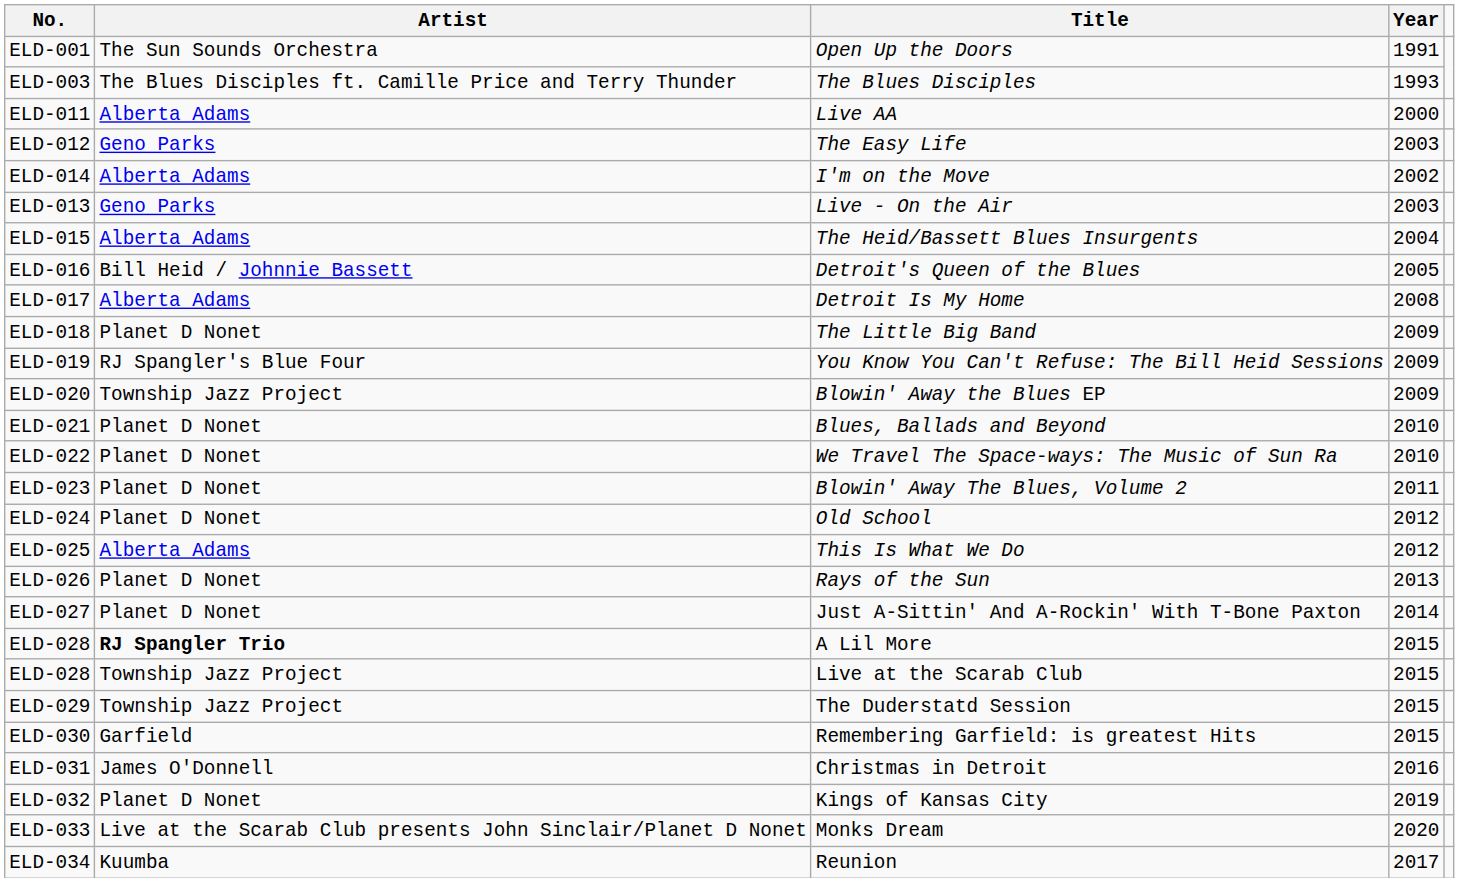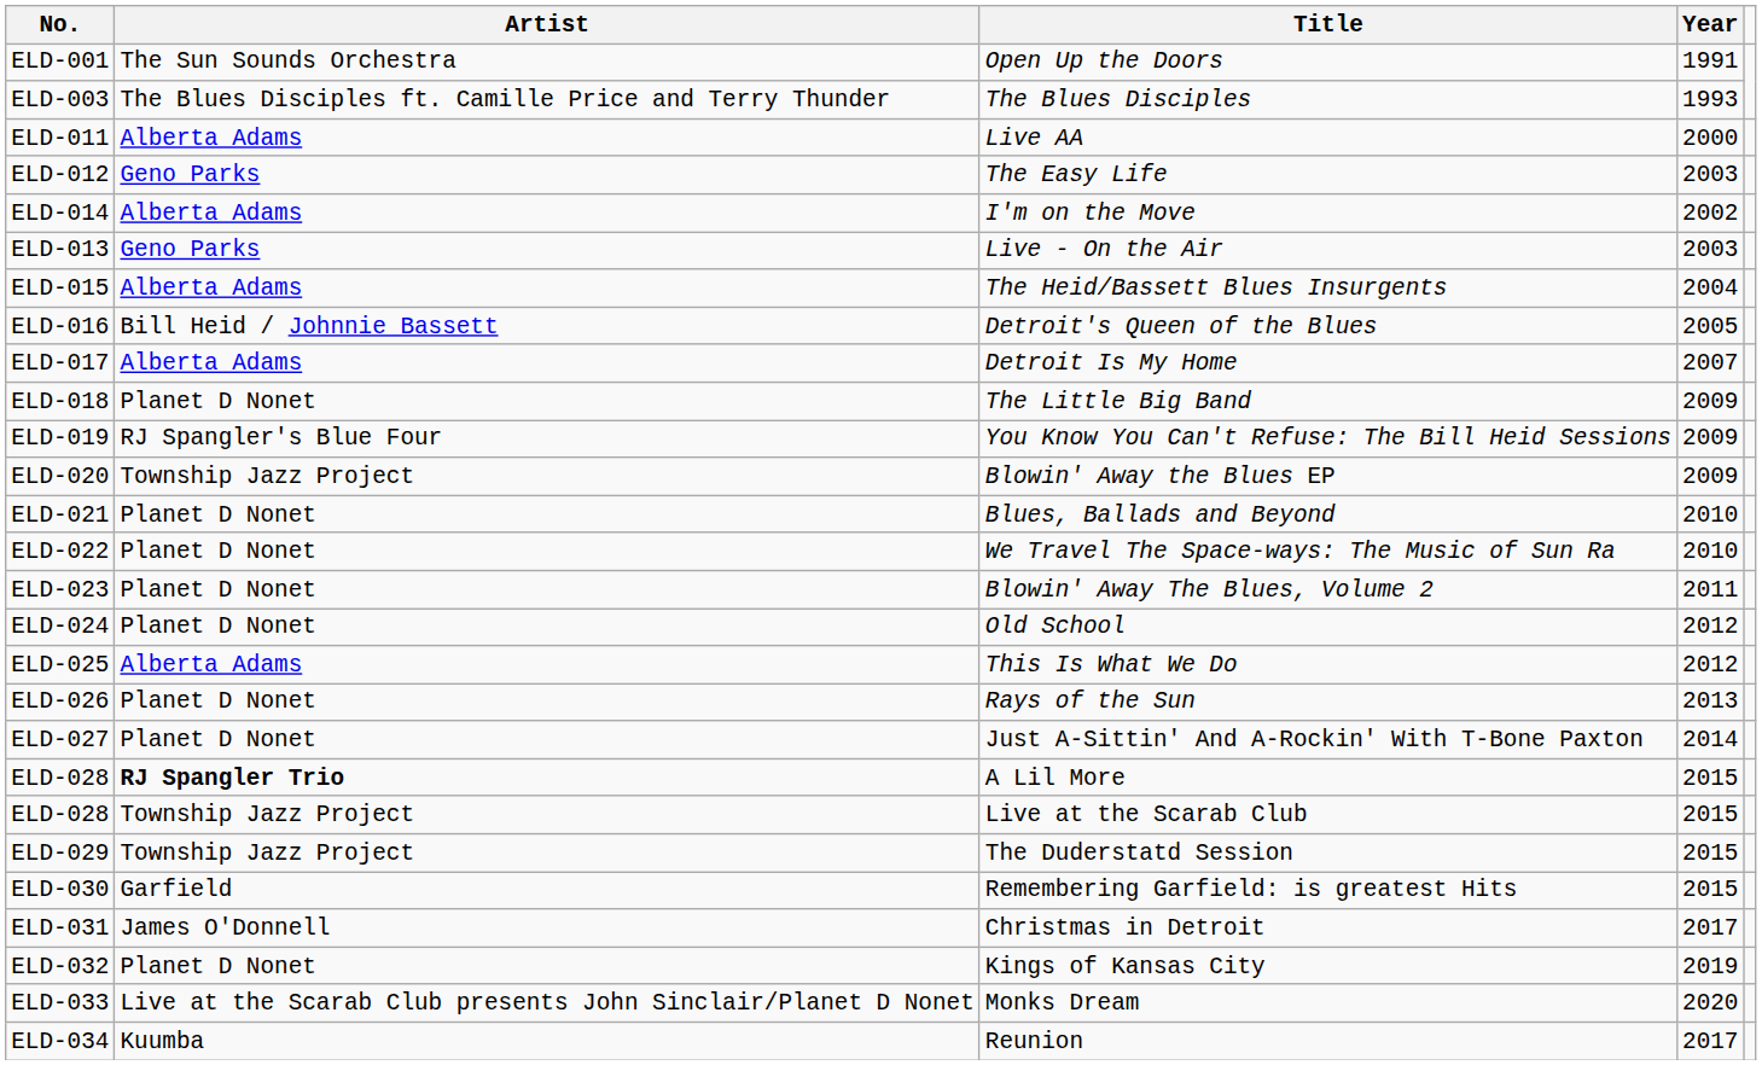 <table class="sortable wikitable" style="font-size:10.5pt">
 <tr>
 <th>No.</th>
 <th>Artist</th>
 <th>Title</th>
 <th>Year</th>
 <td></td>
 </tr>
 <tr>
 <td>ELD-001</td>
 <td>The Sun Sounds Orchestra</td>
 <td><em>Open Up the Doors</em></td>
 <td>1991</td>
 </tr>
 <tr>
 <td>ELD-003</td>
 <td>The Blues Disciples ft. Camille Price and Terry Thunder</td>
 <td><em>The Blues Disciples</em></td>
 <td>1993</td>
 </tr>
 <tr>
 <td>ELD-011</td>
 <td><a href='#'>Alberta Adams</a></td>
 <td><em>Live AA</em></td>
 <td>2000</td>
 <td></td>
 </tr>
 <tr>
 <td>ELD-012</td>
 <td><a href='#'>Geno Parks</a></td>
 <td><em>The Easy Life</em></td>
 <td>2003</td>
 <td></td>
 </tr>
 <tr>
 <td>ELD-014</td>
 <td><a href='#'>Alberta Adams</a></td>
 <td><em>I'm on the Move</em></td>
 <td>2002</td>
 <td></td>
 </tr>
 <tr>
 <td>ELD-013</td>
 <td><a href='#'>Geno Parks</a></td>
 <td><em>Live - On the Air</em></td>
 <td>2003</td>
 </tr>
 <tr>
 <td>ELD-015</td>
 <td><a href='#'>Alberta Adams</a></td>
 <td><em>The Heid/Bassett Blues Insurgents</em></td>
 <td>2004</td>
 <td></td>
 </tr>
 <tr>
 <td>ELD-016</td>
 <td>Bill Heid / <a href='#'>Johnnie Bassett</a></td>
 <td><em>Detroit's Queen of the Blues</em></td>
 <td>2005</td>
 <td></td>
 </tr>
 <tr>
 <td>ELD-017</td>
 <td><a href='#'>Alberta Adams</a></td>
 <td><em>Detroit Is My Home</em></td>
-<td>2008</td>
+<td>2007</td>
 <td></td>
 </tr>
 <tr>
 <td>ELD-018</td>
 <td>Planet D Nonet</td>
 <td><em>The Little Big Band</em></td>
 <td>2009</td>
 <td></td>
 </tr>
 <tr>
 <td>ELD-019</td>
 <td>RJ Spangler's Blue Four</td>
 <td><em>You Know You Can't Refuse: The Bill Heid Sessions</em></td>
 <td>2009</td>
 <td></td>
 </tr>
 <tr>
 <td>ELD-020</td>
 <td>Township Jazz Project</td>
 <td><em>Blowin' Away the Blues</em> EP</td>
 <td>2009</td>
 <td></td>
 </tr>
 <tr>
 <td>ELD-021</td>
 <td>Planet D Nonet</td>
 <td><em>Blues, Ballads and Beyond</em></td>
 <td>2010</td>
 <td></td>
 </tr>
 <tr>
 <td>ELD-022</td>
 <td>Planet D Nonet</td>
 <td><em>We Travel The Space-ways: The Music of Sun Ra</em></td>
 <td>2010</td>
 <td></td>
 </tr>
 <tr>
 <td>ELD-023</td>
 <td>Planet D Nonet</td>
 <td><em>Blowin' Away The Blues, Volume 2</em></td>
 <td>2011</td>
 <td></td>
 </tr>
 <tr>
 <td>ELD-024</td>
 <td>Planet D Nonet</td>
 <td><em>Old School</em></td>
 <td>2012</td>
 <td></td>
 </tr>
 <tr>
 <td>ELD-025</td>
 <td><a href='#'>Alberta Adams</a></td>
 <td><em>This Is What We Do</em></td>
 <td>2012</td>
 <td></td>
 </tr>
 <tr>
 <td>ELD-026</td>
 <td>Planet D Nonet</td>
 <td><em>Rays of the Sun</em></td>
 <td>2013</td>
 <td></td>
 </tr>
 <tr>
 <td>ELD-027</td>
 <td>Planet D Nonet</td>
 <td>Just A-Sittin' And A-Rockin' With T-Bone Paxton</td>
 <td>2014</td>
 <td></td>
 </tr>
 <tr>
 <td>ELD-028</td>
 <td><strong>RJ Spangler Trio</strong></td>
 <td>A Lil More</td>
 <td>2015</td>
 <td></td>
 </tr>
 <tr>
 <td>ELD-028</td>
 <td>Township Jazz Project</td>
 <td>Live at the Scarab Club</td>
 <td>2015</td>
 <td></td>
 </tr>
 <tr>
 <td>ELD-029</td>
 <td>Township Jazz Project</td>
 <td>The Duderstatd Session</td>
 <td>2015</td>
 <td></td>
 </tr>
 <tr>
 <td>ELD-030</td>
 <td>Garfield</td>
 <td>Remembering Garfield: is greatest Hits</td>
 <td>2015</td>
 <td></td>
 </tr>
 <tr>
 <td>ELD-031</td>
 <td>James O'Donnell</td>
 <td>Christmas in Detroit</td>
-<td>2016</td>
+<td>2017</td>
 <td></td>
 </tr>
 <tr>
 <td>ELD-032</td>
 <td>Planet D Nonet</td>
 <td>Kings of Kansas City</td>
 <td>2019</td>
 <td></td>
 </tr>
 <tr>
 <td>ELD-033</td>
 <td>Live at the Scarab Club presents John Sinclair/Planet D Nonet</td>
 <td>Monks Dream</td>
 <td>2020</td>
 <td></td>
 </tr>
 <tr>
 <td>ELD-034</td>
 <td>Kuumba</td>
 <td>Reunion</td>
 <td>2017</td>
 <td></td>
 </tr>
 </table>
